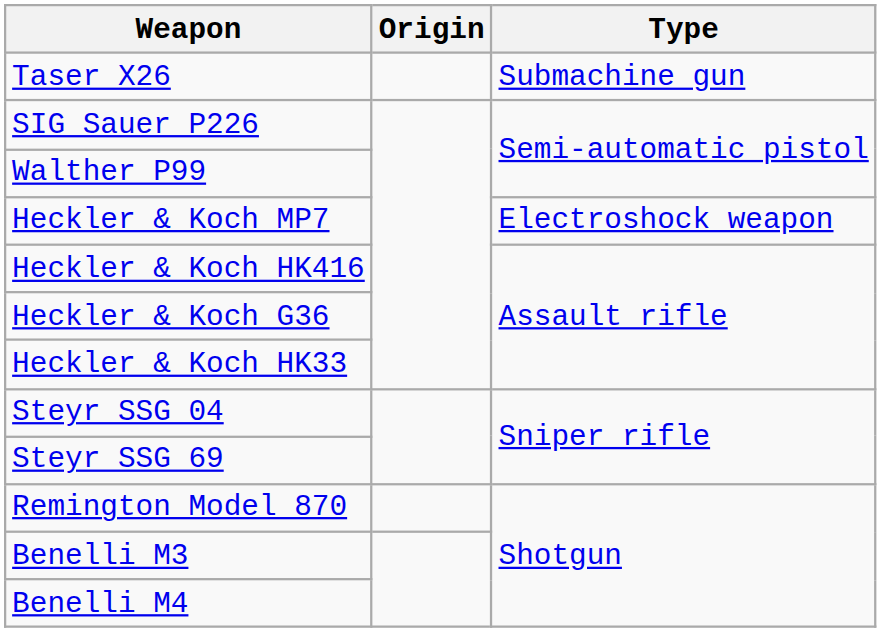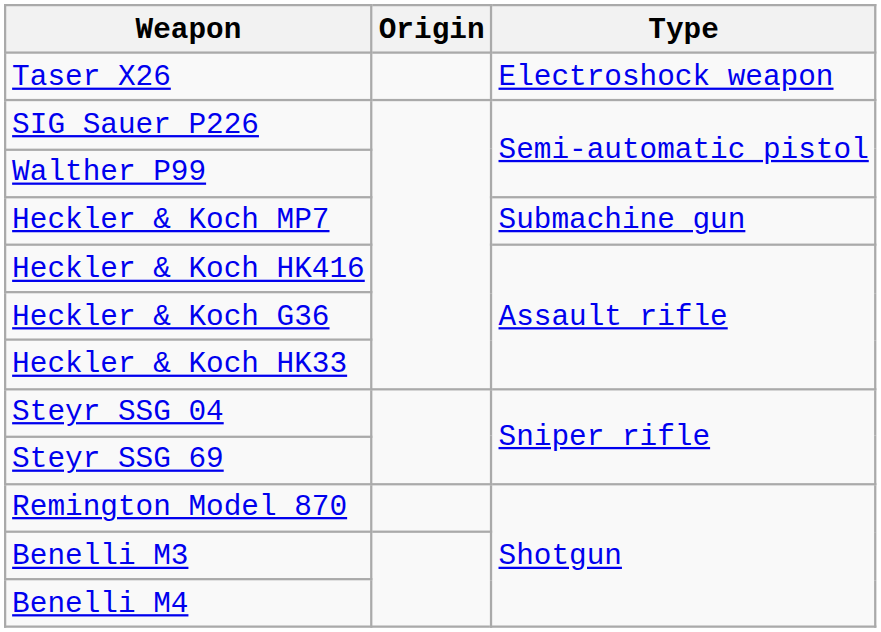 <table class="wikitable">
 <tr>
 <th>Weapon</th>
 <th>Origin</th>
 <th>Type</th>
 </tr>
 <tr>
 <td><a href='#'>Taser X26</a></td>
 <td></td>
-<td><a href='#'>Submachine gun</a></td>
+<td><a href='#'>Electroshock weapon</a></td>
 </tr>
 <tr>
 <td><a href='#'>SIG Sauer P226</a></td>
 <td rowspan="6"></td>
 <td rowspan="2"><a href='#'>Semi-automatic pistol</a></td>
 </tr>
 <tr>
 <td><a href='#'>Walther P99</a></td>
 </tr>
 <tr>
 <td><a href='#'>Heckler & Koch MP7</a></td>
-<td><a href='#'>Electroshock weapon</a></td>
+<td><a href='#'>Submachine gun</a></td>
 </tr>
 <tr>
 <td><a href='#'>Heckler & Koch HK416</a></td>
 <td rowspan="3"><a href='#'>Assault rifle</a></td>
 </tr>
 <tr>
 <td><a href='#'>Heckler & Koch G36</a></td>
 </tr>
 <tr>
 <td><a href='#'>Heckler & Koch HK33</a></td>
 </tr>
 <tr>
 <td><a href='#'>Steyr SSG 04</a></td>
 <td rowspan="2"></td>
 <td rowspan="2"><a href='#'>Sniper rifle</a></td>
 </tr>
 <tr>
 <td><a href='#'>Steyr SSG 69</a></td>
 </tr>
 <tr>
 <td><a href='#'>Remington Model 870</a></td>
 <td></td>
 <td rowspan="3"><a href='#'>Shotgun</a></td>
 </tr>
 <tr>
 <td><a href='#'>Benelli M3</a></td>
 <td rowspan="2"></td>
 </tr>
 <tr>
 <td><a href='#'>Benelli M4</a></td>
 </tr>
 </table>
